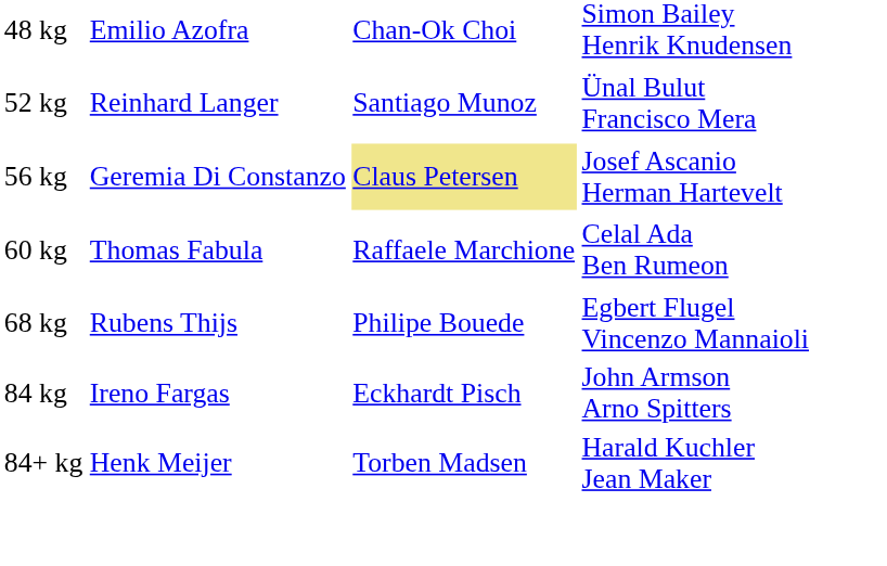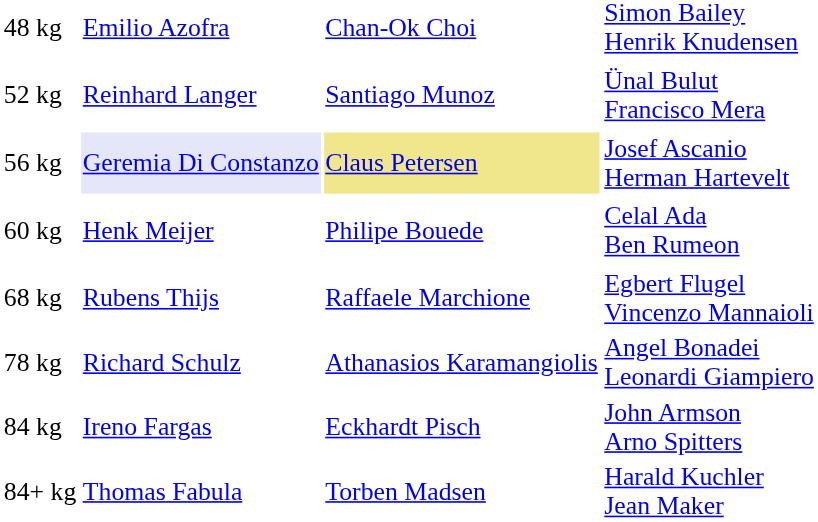 <table>
 <tr>
 <td>48 kg</td>
 <td> <a href='#'>Emilio Azofra</a></td>
 <td> <a href='#'>Chan-Ok Choi</a></td>
 <td> <a href='#'>Simon Bailey</a> <br>  <a href='#'>Henrik Knudensen</a></td>
 </tr>
 <tr>
 </tr>
 <tr>
 <td>52 kg</td>
 <td> <a href='#'>Reinhard Langer</a></td>
 <td> <a href='#'>Santiago Munoz</a></td>
 <td> <a href='#'>Ünal Bulut</a> <br>  <a href='#'>Francisco Mera</a></td>
 </tr>
 <tr>
 </tr>
 <tr>
 <td>56 kg</td>
-<td> <a href='#'>Geremia Di Constanzo</a></td>
+<td style="background: lavender;"> <a href='#'>Geremia Di Constanzo</a></td>
 <td style="background: khaki;"> <a href='#'>Claus Petersen</a></td>
 <td> <a href='#'>Josef Ascanio</a> <br>  <a href='#'>Herman Hartevelt</a></td>
 </tr>
 <tr>
 </tr>
 <tr>
 <td>60 kg</td>
-<td> <a href='#'>Thomas Fabula</a></td>
-<td> <a href='#'>Raffaele Marchione</a></td>
+<td> <a href='#'>Henk Meijer</a></td>
+<td> <a href='#'>Philipe Bouede</a></td>
 <td> <a href='#'>Celal Ada</a> <br>  <a href='#'>Ben Rumeon</a></td>
 </tr>
 <tr>
 </tr>
 <tr>
 <td>68 kg</td>
 <td> <a href='#'>Rubens Thijs</a></td>
-<td> <a href='#'>Philipe Bouede</a></td>
+<td> <a href='#'>Raffaele Marchione</a></td>
 <td> <a href='#'>Egbert Flugel</a> <br>  <a href='#'>Vincenzo Mannaioli</a></td>
+</tr>
+<tr>
+<td>78 kg</td>
+<td> <a href='#'>Richard Schulz</a></td>
+<td> <a href='#'>Athanasios Karamangiolis</a></td>
+<td> <a href='#'>Angel Bonadei</a> <br>  <a href='#'>Leonardi Giampiero</a></td>
 </tr>
 <tr>
 <td>84 kg</td>
 <td> <a href='#'>Ireno Fargas</a></td>
 <td> <a href='#'>Eckhardt Pisch</a></td>
 <td> <a href='#'>John Armson</a> <br>  <a href='#'>Arno Spitters</a></td>
 </tr>
 <tr>
 <td>84+ kg</td>
-<td> <a href='#'>Henk Meijer</a></td>
+<td> <a href='#'>Thomas Fabula</a></td>
 <td> <a href='#'>Torben Madsen</a></td>
 <td> <a href='#'>Harald Kuchler</a> <br> <a href='#'>Jean Maker</a></td>
 </tr>
 </table>
